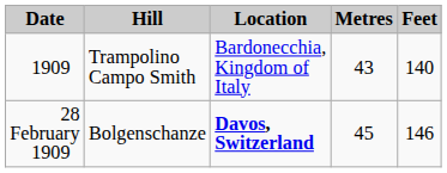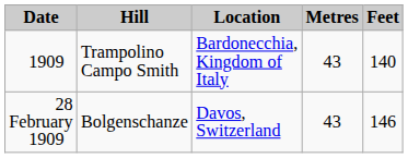 <table class="wikitable sortable" style="text-align:left; line-height:16px; width:45%;">
 <tr>
 <th style="background-color: #ccc;" width="125">Date</th>
 <th style="background-color: #ccc;" width="200">Hill</th>
 <th style="background-color: #ccc;" width="220">Location</th>
 <th style="background-color: #ccc;" width="55">Metres</th>
 <th style="background-color: #ccc;" width="55">Feet</th>
 </tr>
 <tr>
 <td align=right>1909  </td>
 <td>Trampolino Campo Smith</td>
 <td><a href='#'>Bardonecchia</a>, <a href='#'>Kingdom of Italy</a></td>
 <td align=center>43</td>
 <td align=center>140</td>
 </tr>
 <tr>
 <td align=right>28 February 1909  </td>
 <td>Bolgenschanze</td>
-<td><strong><a href='#'>Davos</a>, <a href='#'>Switzerland</a></strong></td>
-<td align=center>45</td>
+<td><a href='#'>Davos</a>, <a href='#'>Switzerland</a></td>
+<td align=center>43</td>
 <td align=center>146</td>
 </tr>
 </table>
